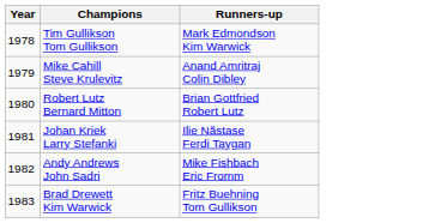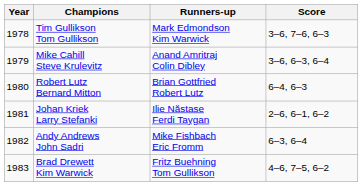 <table class="sortable wikitable">
 <tr>
 <th style="width:40px">Year</th>
 <th style="width:180px">Champions</th>
 <th style="width:180px">Runners-up</th>
+<th style="width:140px" class="unsortable">Score</th>
 </tr>
 <tr>
 <td>1978</td>
 <td> <a href='#'>Tim Gullikson</a><br> <a href='#'>Tom Gullikson</a></td>
 <td> <a href='#'>Mark Edmondson</a><br> <a href='#'>Kim Warwick</a></td>
+<td>3–6, 7–6, 6–3</td>
 </tr>
 <tr>
 <td>1979</td>
 <td> <a href='#'>Mike Cahill</a><br> <a href='#'>Steve Krulevitz</a></td>
 <td> <a href='#'>Anand Amritraj</a><br> <a href='#'>Colin Dibley</a></td>
+<td>3–6, 6–3, 6–4</td>
 </tr>
 <tr>
 <td>1980</td>
 <td> <a href='#'>Robert Lutz</a><br> <a href='#'>Bernard Mitton</a></td>
 <td> <a href='#'>Brian Gottfried</a><br> <a href='#'>Robert Lutz</a></td>
+<td>6–4, 6–3</td>
 </tr>
 <tr>
 <td>1981</td>
 <td> <a href='#'>Johan Kriek</a><br> <a href='#'>Larry Stefanki</a></td>
 <td> <a href='#'>Ilie Năstase</a><br> <a href='#'>Ferdi Taygan</a></td>
+<td>2–6, 6–1, 6–2</td>
 </tr>
 <tr>
 <td>1982</td>
 <td> <a href='#'>Andy Andrews</a><br> <a href='#'>John Sadri</a></td>
 <td> <a href='#'>Mike Fishbach</a><br> <a href='#'>Eric Fromm</a></td>
+<td>6–3, 6–4</td>
 </tr>
 <tr>
 <td>1983</td>
 <td> <a href='#'>Brad Drewett</a><br> <a href='#'>Kim Warwick</a></td>
 <td> <a href='#'>Fritz Buehning</a><br> <a href='#'>Tom Gullikson</a></td>
+<td>4–6, 7–5, 6–2</td>
 </tr>
 </table>
